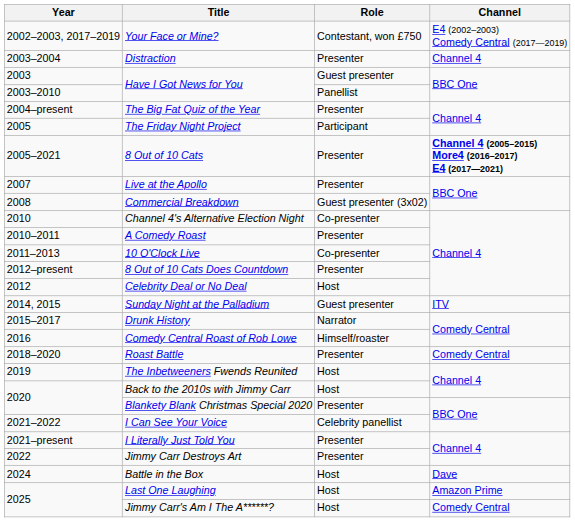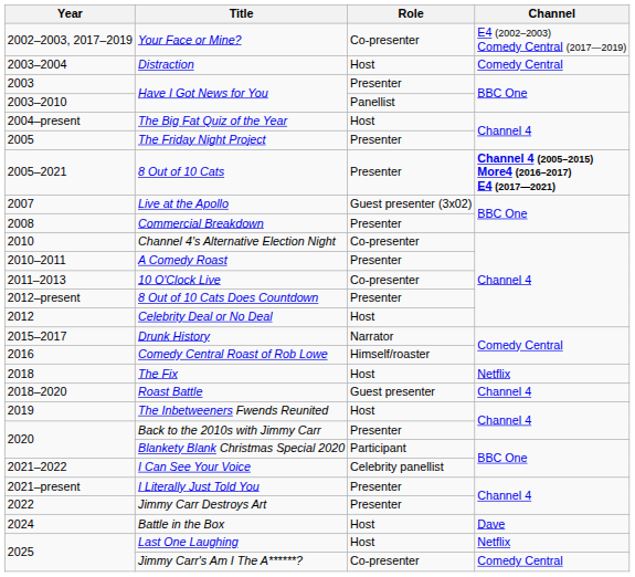 <table class="wikitable sortable">
 <tr>
 <th>Year</th>
 <th>Title</th>
 <th>Role</th>
 <th>Channel</th>
 </tr>
 <tr>
 <td>2002–2003, 2017–2019</td>
 <td><em><a href='#'>Your Face or Mine?</a></em></td>
-<td>Contestant, won £750</td>
+<td>Co-presenter</td>
 <td><a href='#'>E4</a> <small>(2002–2003)</small><br><a href='#'>Comedy Central</a> <small>(2017—2019)</small></td>
 </tr>
 <tr>
 <td>2003–2004</td>
 <td><em><a href='#'>Distraction</a></em></td>
-<td>Presenter</td>
-<td><a href='#'>Channel 4</a></td>
+<td>Host</td>
+<td><a href='#'>Comedy Central</a></td>
 </tr>
 <tr>
 <td>2003</td>
 <td rowspan="2"><em><a href='#'>Have I Got News for You</a></em></td>
-<td>Guest presenter</td>
+<td>Presenter</td>
 <td rowspan="2"><a href='#'>BBC One</a></td>
 </tr>
 <tr>
 <td>2003–2010</td>
 <td>Panellist</td>
 </tr>
 <tr>
 <td>2004–present</td>
 <td><em><a href='#'>The Big Fat Quiz of the Year</a></em></td>
-<td>Presenter</td>
+<td>Host</td>
 <td rowspan="2"><a href='#'>Channel 4</a></td>
 </tr>
 <tr>
 <td>2005</td>
 <td><em><a href='#'>The Friday Night Project</a></em></td>
-<td>Participant</td>
+<td>Presenter</td>
 </tr>
 <tr>
 <td>2005–2021</td>
 <td><em><a href='#'>8 Out of 10 Cats</a></em></td>
 <td>Presenter</td>
 <td><strong><a href='#'>Channel 4</a> <small>(2005–2015)</small><br><a href='#'>More4</a> <small>(2016–2017)</small><br><a href='#'>E4</a> <small>(2017—2021)</small></strong></td>
 </tr>
 <tr>
 <td>2007</td>
 <td><em><a href='#'>Live at the Apollo</a></em></td>
-<td>Presenter</td>
+<td>Guest presenter (3x02)</td>
 <td rowspan="2"><a href='#'>BBC One</a></td>
 </tr>
 <tr>
 <td>2008</td>
 <td><em><a href='#'>Commercial Breakdown</a></em></td>
-<td>Guest presenter (3x02)</td>
+<td>Presenter</td>
 </tr>
 <tr>
 <td>2010</td>
 <td><em>Channel 4's Alternative Election Night</em></td>
 <td>Co-presenter</td>
 <td rowspan="5"><a href='#'>Channel 4</a></td>
 </tr>
 <tr>
 <td>2010–2011</td>
 <td><em><a href='#'>A Comedy Roast</a></em></td>
 <td>Presenter</td>
 </tr>
 <tr>
 <td>2011–2013</td>
 <td><em><a href='#'>10 O'Clock Live</a></em></td>
 <td>Co-presenter</td>
 </tr>
 <tr>
 <td>2012–present</td>
 <td><em><a href='#'>8 Out of 10 Cats Does Countdown</a></em></td>
 <td>Presenter</td>
 </tr>
 <tr>
 <td>2012</td>
 <td><em><a href='#'>Celebrity Deal or No Deal</a></em></td>
 <td>Host</td>
 </tr>
 <tr>
-<td>2014, 2015</td>
-<td><em><a href='#'>Sunday Night at the Palladium</a></em></td>
-<td>Guest presenter</td>
-<td><a href='#'>ITV</a></td>
-</tr>
-<tr>
 <td>2015–2017</td>
 <td><em><a href='#'>Drunk History</a></em></td>
 <td>Narrator</td>
 <td rowspan="2"><a href='#'>Comedy Central</a></td>
 </tr>
 <tr>
 <td>2016</td>
 <td><em><a href='#'>Comedy Central Roast of Rob Lowe</a></em></td>
 <td>Himself/roaster</td>
 </tr>
 <tr>
+<td>2018</td>
+<td><em><a href='#'>The Fix</a></em></td>
+<td>Host</td>
+<td><a href='#'>Netflix</a></td>
+</tr>
+<tr>
 <td>2018–2020</td>
 <td><em><a href='#'>Roast Battle</a></em></td>
-<td>Presenter</td>
-<td><a href='#'>Comedy Central</a></td>
+<td>Guest presenter</td>
+<td><a href='#'>Channel 4</a></td>
 </tr>
 <tr>
 <td>2019</td>
 <td><em><a href='#'>The Inbetweeners</a> Fwends Reunited</em></td>
 <td>Host</td>
 <td rowspan="2"><a href='#'>Channel 4</a></td>
 </tr>
 <tr>
 <td rowspan="2">2020</td>
 <td><em>Back to the 2010s with Jimmy Carr</em></td>
-<td>Host</td>
+<td>Presenter</td>
 </tr>
 <tr>
 <td><em><a href='#'>Blankety Blank</a> Christmas Special 2020</em></td>
-<td>Presenter</td>
+<td>Participant</td>
 <td rowspan="2"><a href='#'>BBC One</a></td>
 </tr>
 <tr>
 <td>2021–2022</td>
 <td><em><a href='#'>I Can See Your Voice</a></em></td>
 <td>Celebrity panellist</td>
 </tr>
 <tr>
 <td>2021–present</td>
 <td><em><a href='#'>I Literally Just Told You</a></em></td>
 <td>Presenter</td>
 <td rowspan="2"><a href='#'>Channel 4</a></td>
 </tr>
 <tr>
 <td>2022</td>
 <td><em>Jimmy Carr Destroys Art</em></td>
 <td>Presenter</td>
 </tr>
 <tr>
 <td>2024</td>
 <td><em>Battle in the Box </em></td>
 <td>Host</td>
 <td><a href='#'>Dave</a></td>
 </tr>
 <tr>
 <td rowspan="2">2025</td>
 <td><em><a href='#'>Last One Laughing</a></em></td>
 <td>Host</td>
-<td><a href='#'>Amazon Prime</a></td>
+<td><a href='#'>Netflix</a></td>
 </tr>
 <tr>
 <td><em>Jimmy Carr's Am I The A******?</em></td>
-<td>Host</td>
+<td>Co-presenter</td>
 <td><a href='#'>Comedy Central</a></td>
 </tr>
 </table>
